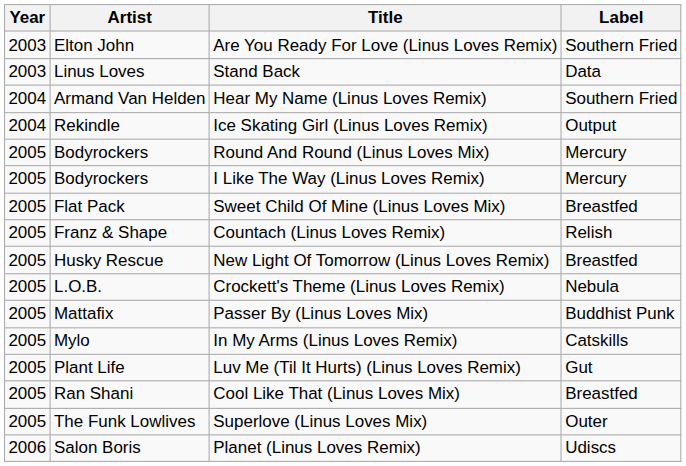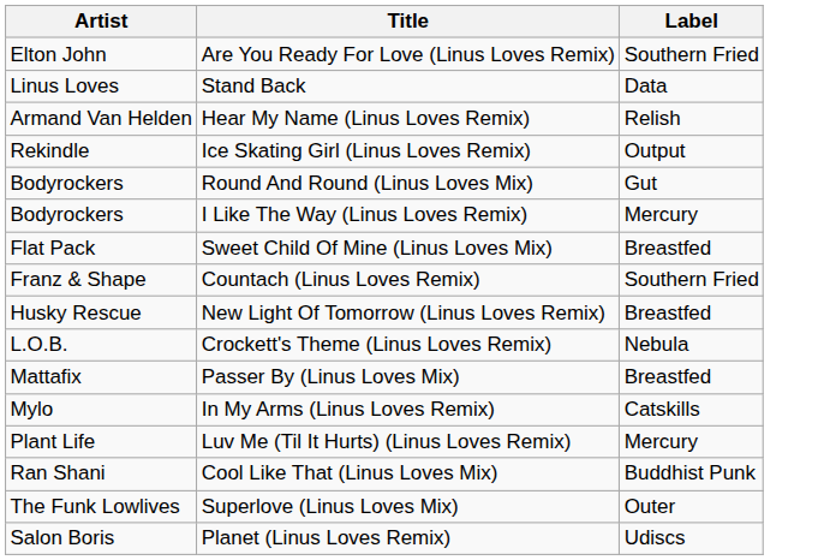 <table class="wikitable sortable">
 <tr>
-<th>Year</th>
 <th>Artist</th>
 <th>Title</th>
 <th>Label</th>
 </tr>
 <tr>
-<td>2003</td>
 <td>Elton John</td>
 <td>Are You Ready For  Love (Linus Loves Remix)</td>
 <td>Southern Fried</td>
 </tr>
 <tr>
-<td>2003</td>
 <td>Linus Loves</td>
 <td>Stand Back</td>
 <td>Data</td>
 </tr>
 <tr>
-<td>2004</td>
 <td>Armand Van Helden</td>
 <td>Hear My Name (Linus Loves Remix)</td>
-<td>Southern Fried</td>
+<td>Relish</td>
 </tr>
 <tr>
-<td>2004</td>
 <td>Rekindle</td>
 <td>Ice Skating Girl (Linus Loves Remix)</td>
 <td>Output</td>
 </tr>
 <tr>
-<td>2005</td>
 <td>Bodyrockers</td>
 <td>Round And Round (Linus Loves Mix)</td>
-<td>Mercury</td>
+<td>Gut</td>
 </tr>
 <tr>
-<td>2005</td>
 <td>Bodyrockers</td>
 <td>I Like The Way (Linus Loves Remix)</td>
 <td>Mercury</td>
 </tr>
 <tr>
-<td>2005</td>
 <td>Flat Pack</td>
 <td>Sweet Child Of Mine (Linus Loves Mix)</td>
 <td>Breastfed</td>
 </tr>
 <tr>
-<td>2005</td>
 <td>Franz & Shape</td>
 <td>Countach (Linus Loves Remix)</td>
-<td>Relish</td>
+<td>Southern Fried</td>
 </tr>
 <tr>
-<td>2005</td>
 <td>Husky Rescue</td>
 <td>New Light Of Tomorrow (Linus Loves Remix)</td>
 <td>Breastfed</td>
 </tr>
 <tr>
-<td>2005</td>
 <td>L.O.B.</td>
 <td>Crockett's Theme (Linus Loves Remix)</td>
 <td>Nebula</td>
 </tr>
 <tr>
-<td>2005</td>
 <td>Mattafix</td>
 <td>Passer By (Linus Loves Mix)</td>
-<td>Buddhist Punk</td>
+<td>Breastfed</td>
 </tr>
 <tr>
-<td>2005</td>
 <td>Mylo</td>
 <td>In My Arms (Linus Loves Remix)</td>
 <td>Catskills</td>
 </tr>
 <tr>
-<td>2005</td>
 <td>Plant Life</td>
 <td>Luv Me (Til It Hurts) (Linus Loves Remix)</td>
-<td>Gut</td>
+<td>Mercury</td>
 </tr>
 <tr>
-<td>2005</td>
 <td>Ran Shani</td>
 <td>Cool Like That (Linus Loves Mix)</td>
-<td>Breastfed</td>
+<td>Buddhist Punk</td>
 </tr>
 <tr>
-<td>2005</td>
 <td>The Funk Lowlives</td>
 <td>Superlove (Linus Loves Mix)</td>
 <td>Outer</td>
 </tr>
 <tr>
-<td>2006</td>
 <td>Salon Boris</td>
 <td>Planet (Linus Loves Remix)</td>
 <td>Udiscs</td>
 </tr>
 </table>
